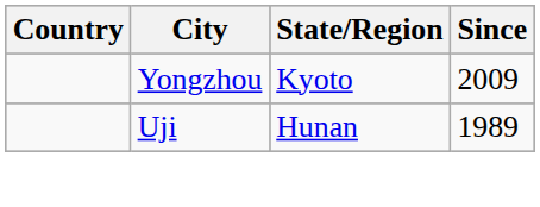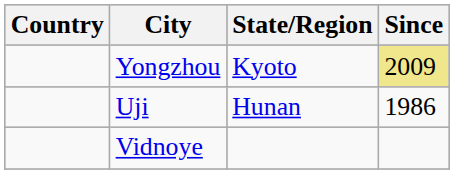 <table class="wikitable">
 <tr>
 <th>Country</th>
 <th>City</th>
 <th>State/Region</th>
 <th>Since</th>
 </tr>
 <tr>
 <td></td>
 <td><a href='#'>Yongzhou</a></td>
 <td><a href='#'>Kyoto</a></td>
-<td>2009</td>
+<td style="background: khaki;">2009</td>
 </tr>
 <tr>
 <td></td>
 <td><a href='#'>Uji</a></td>
 <td><a href='#'>Hunan</a></td>
-<td>1989</td>
+<td>1986</td>
+</tr>
+<tr>
+<td></td>
+<td><a href='#'>Vidnoye</a></td>
+<td></td>
+<td></td>
 </tr>
 </table>
